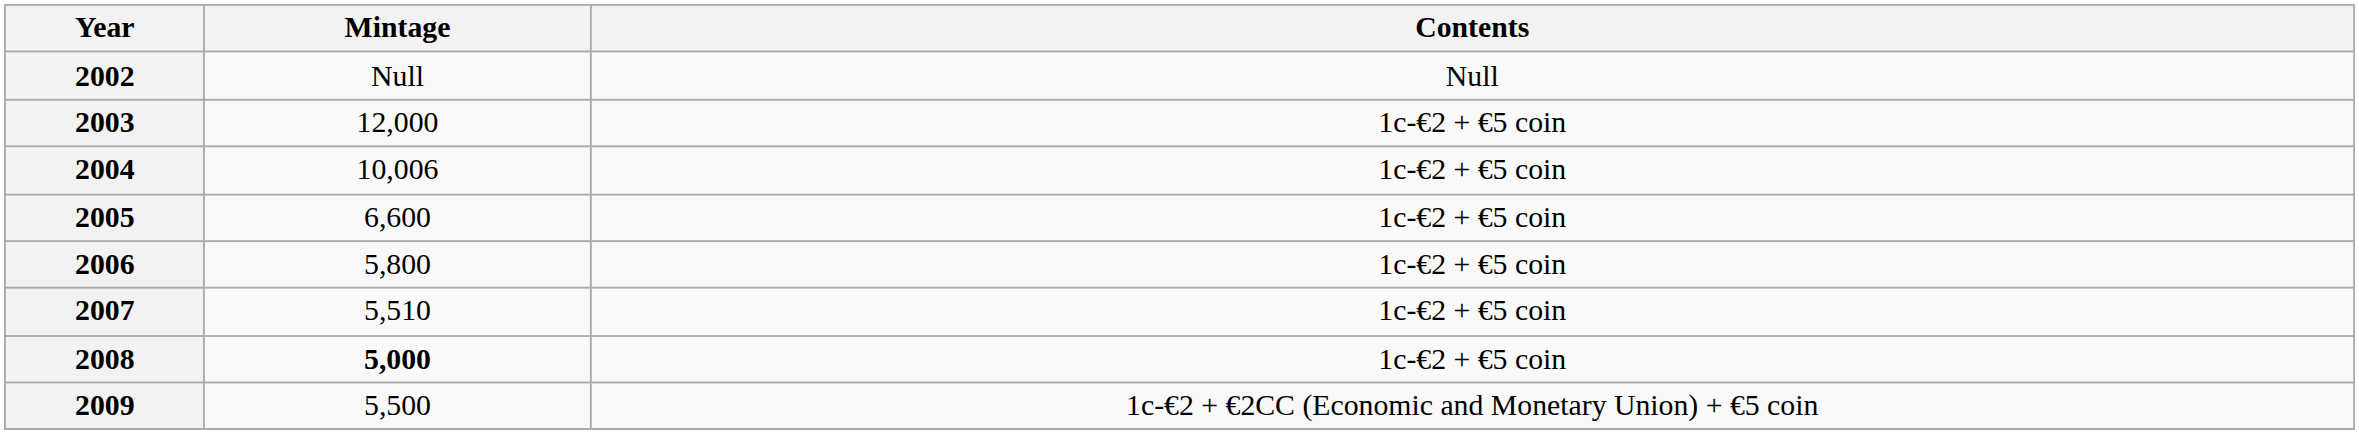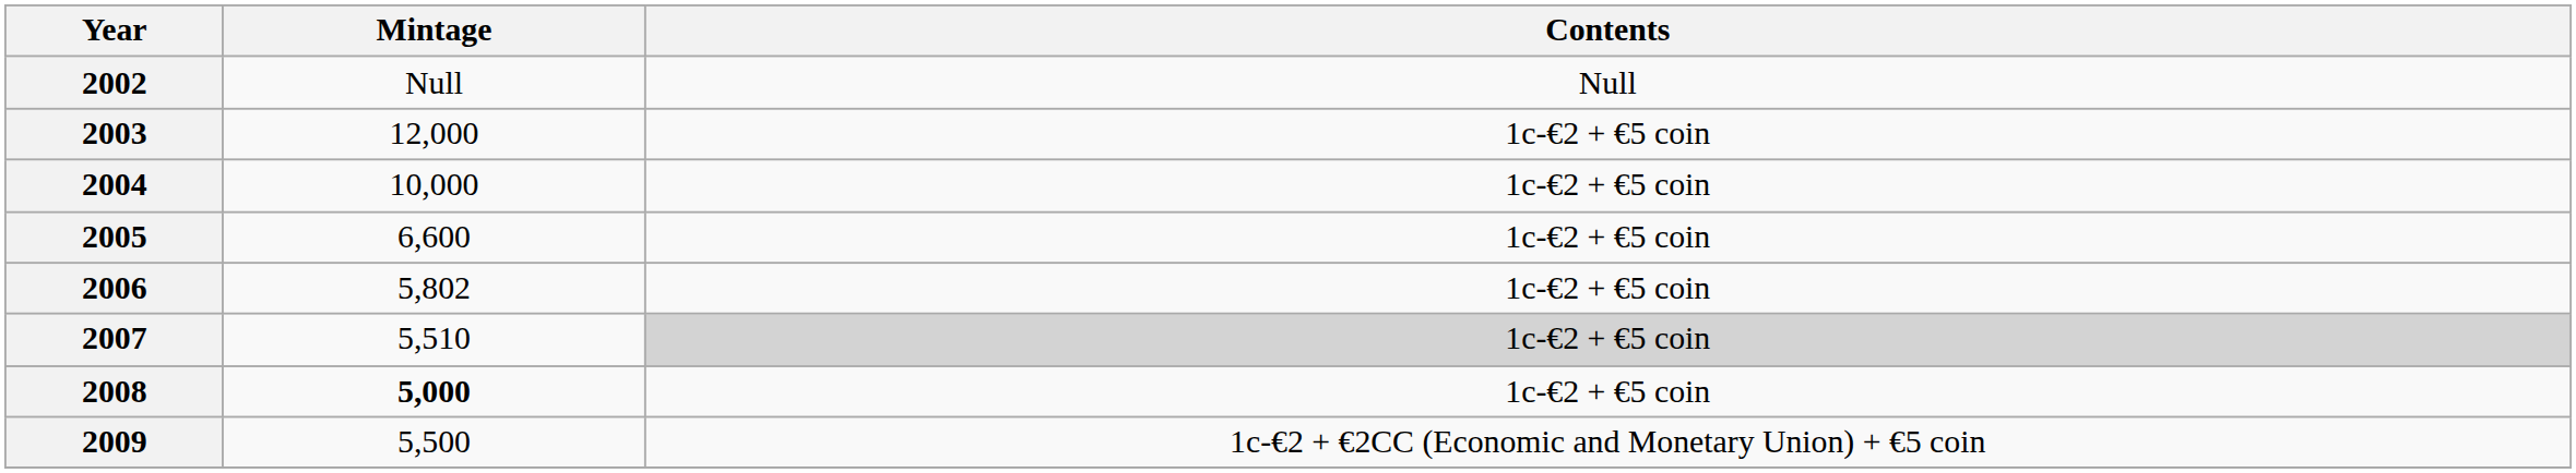 <table class="wikitable" style="width:100%;text-align:center">
 <tr>
 <th width=100px>Year</th>
 <th width=200px>Mintage</th>
 <th>Contents</th>
 </tr>
 <tr>
 <th>2002</th>
 <td>Null</td>
 <td>Null</td>
 </tr>
 <tr>
 <th>2003</th>
 <td>12,000</td>
 <td>1c-€2 + €5 coin</td>
 </tr>
 <tr>
 <th>2004</th>
-<td>10,006</td>
+<td>10,000</td>
 <td>1c-€2 + €5 coin</td>
 </tr>
 <tr>
 <th>2005</th>
 <td>6,600</td>
 <td>1c-€2 + €5 coin</td>
 </tr>
 <tr>
 <th>2006</th>
-<td>5,800</td>
+<td>5,802</td>
 <td>1c-€2 + €5 coin</td>
 </tr>
 <tr>
 <th>2007</th>
 <td>5,510</td>
-<td>1c-€2 + €5 coin</td>
+<td style="background: lightgrey;">1c-€2 + €5 coin</td>
 </tr>
 <tr>
 <th>2008</th>
 <td><strong>5,000</strong></td>
 <td>1c-€2 + €5 coin</td>
 </tr>
 <tr>
 <th>2009</th>
 <td>5,500</td>
 <td>1c-€2 + €2CC (Economic and Monetary Union) + €5 coin</td>
 </tr>
 <tr>
 </tr>
 </table>
